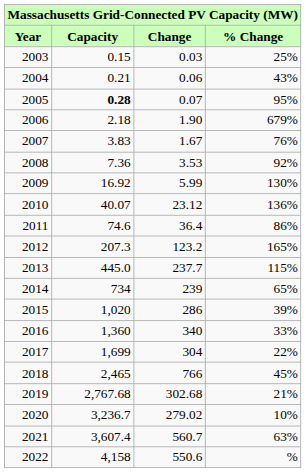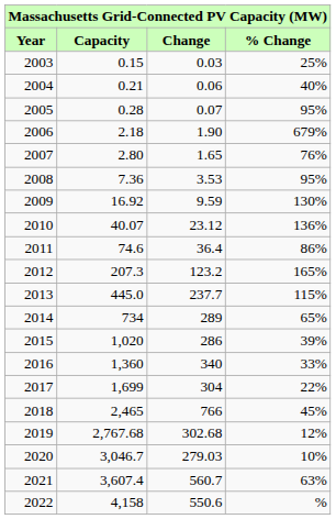 <table class="wikitable" style="text-align:right;">
 <tr>
 <th colspan="13" style="background-color: #cfb;">Massachusetts Grid-Connected PV Capacity (MW)</th>
 </tr>
 <tr>
 <th style="background-color: #cfb;">Year</th>
 <th style="background-color: #cfb;">Capacity</th>
 <th style="background-color: #cfb;">Change</th>
 <th style="background-color: #cfb;">% Change</th>
 </tr>
 <tr>
 <td>2003</td>
 <td>0.15</td>
 <td>0.03</td>
 <td>25%</td>
 </tr>
 <tr>
 <td>2004</td>
 <td>0.21</td>
 <td>0.06</td>
-<td>43%</td>
+<td>40%</td>
 </tr>
 <tr>
 <td>2005</td>
-<td><strong>0.28</strong></td>
+<td>0.28</td>
 <td>0.07</td>
 <td>95%</td>
 </tr>
 <tr>
 <td>2006</td>
 <td>2.18</td>
 <td>1.90</td>
 <td>679%</td>
 </tr>
 <tr>
 <td>2007</td>
-<td>3.83</td>
-<td>1.67</td>
+<td>2.80</td>
+<td>1.65</td>
 <td>76%</td>
 </tr>
 <tr>
 <td>2008</td>
 <td>7.36</td>
 <td>3.53</td>
-<td>92%</td>
+<td>95%</td>
 </tr>
 <tr>
 <td>2009</td>
 <td>16.92</td>
-<td>5.99</td>
+<td>9.59</td>
 <td>130%</td>
 </tr>
 <tr>
 <td>2010</td>
 <td>40.07</td>
 <td>23.12</td>
 <td>136%</td>
 </tr>
 <tr>
 <td>2011</td>
 <td>74.6</td>
 <td>36.4</td>
 <td>86%</td>
 </tr>
 <tr>
 <td>2012</td>
 <td>207.3</td>
 <td>123.2</td>
 <td>165%</td>
 </tr>
 <tr>
 <td>2013</td>
 <td>445.0</td>
 <td>237.7</td>
 <td>115%</td>
 </tr>
 <tr>
 <td>2014</td>
 <td>734</td>
-<td>239</td>
+<td>289</td>
 <td>65%</td>
 </tr>
 <tr>
 <td>2015</td>
 <td>1,020</td>
 <td>286</td>
 <td>39%</td>
 </tr>
 <tr>
 <td>2016</td>
 <td>1,360</td>
 <td>340</td>
 <td>33%</td>
 </tr>
 <tr>
 <td>2017</td>
 <td>1,699</td>
 <td>304</td>
 <td>22%</td>
 </tr>
 <tr>
 <td>2018</td>
 <td>2,465</td>
 <td>766</td>
 <td>45%</td>
 </tr>
 <tr>
 <td>2019</td>
 <td>2,767.68</td>
 <td>302.68</td>
-<td>21%</td>
+<td>12%</td>
 </tr>
 <tr>
 <td>2020</td>
-<td>3,236.7</td>
-<td>279.02</td>
+<td>3,046.7</td>
+<td>279.03</td>
 <td>10%</td>
 </tr>
 <tr>
 <td>2021</td>
 <td>3,607.4</td>
 <td>560.7</td>
 <td>63%</td>
 </tr>
 <tr>
 <td>2022</td>
 <td>4,158</td>
 <td>550.6</td>
 <td>%</td>
 </tr>
 </table>
